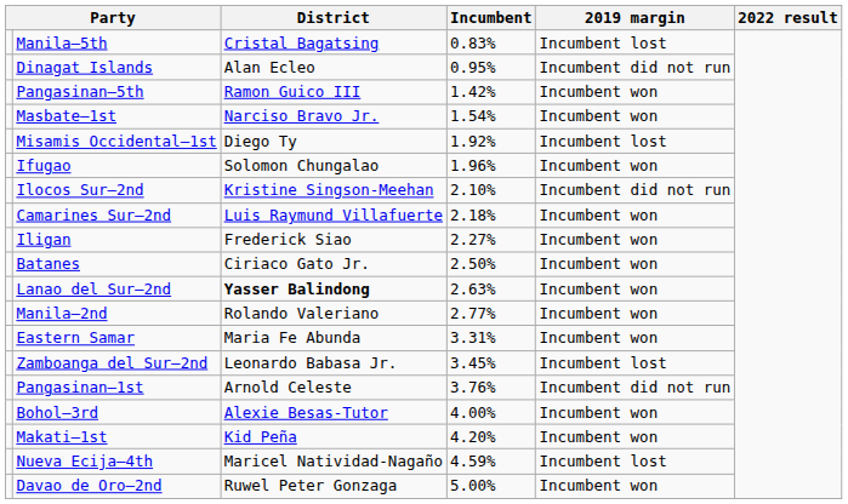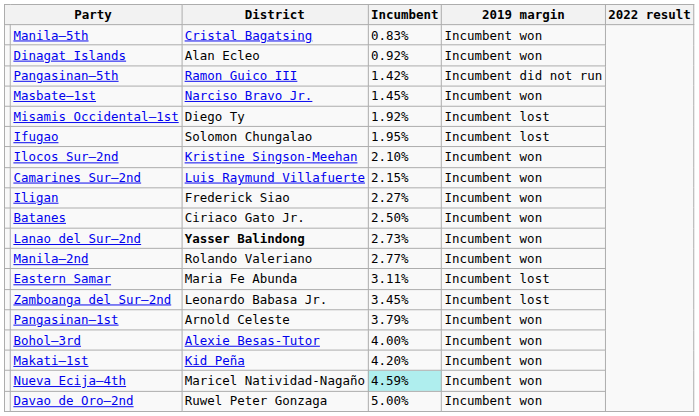 <table class="wikitable">
 <tr>
 <th colspan="2">Party</th>
 <th>District</th>
 <th>Incumbent</th>
 <th>2019 margin</th>
 <th>2022 result</th>
 </tr>
 <tr>
 <td></td>
 <td><a href='#'>Manila–5th</a></td>
 <td><a href='#'>Cristal Bagatsing</a></td>
 <td>0.83%</td>
-<td>Incumbent lost</td>
+<td>Incumbent won</td>
 </tr>
 <tr>
 <td></td>
 <td><a href='#'>Dinagat Islands</a></td>
 <td>Alan Ecleo</td>
-<td>0.95%</td>
-<td>Incumbent did not run</td>
+<td>0.92%</td>
+<td>Incumbent won</td>
 </tr>
 <tr>
 <td></td>
 <td><a href='#'>Pangasinan–5th</a></td>
 <td><a href='#'>Ramon Guico III</a></td>
 <td>1.42%</td>
-<td>Incumbent won</td>
+<td>Incumbent did not run</td>
 </tr>
 <tr>
 <td></td>
 <td><a href='#'>Masbate–1st</a></td>
 <td><a href='#'>Narciso Bravo Jr.</a></td>
-<td>1.54%</td>
+<td>1.45%</td>
 <td>Incumbent won</td>
 </tr>
 <tr>
 <td></td>
 <td><a href='#'>Misamis Occidental–1st</a></td>
 <td>Diego Ty</td>
 <td>1.92%</td>
 <td>Incumbent lost</td>
 </tr>
 <tr>
 <td></td>
 <td><a href='#'>Ifugao</a></td>
 <td>Solomon Chungalao</td>
-<td>1.96%</td>
-<td>Incumbent won</td>
+<td>1.95%</td>
+<td>Incumbent lost</td>
 </tr>
 <tr>
 <td></td>
 <td><a href='#'>Ilocos Sur–2nd</a></td>
 <td><a href='#'>Kristine Singson-Meehan</a></td>
 <td>2.10%</td>
-<td>Incumbent did not run</td>
+<td>Incumbent won</td>
 </tr>
 <tr>
 <td></td>
 <td><a href='#'>Camarines Sur–2nd</a></td>
 <td><a href='#'>Luis Raymund Villafuerte</a></td>
-<td>2.18%</td>
+<td>2.15%</td>
 <td>Incumbent won</td>
 </tr>
 <tr>
 <td></td>
 <td><a href='#'>Iligan</a></td>
 <td>Frederick Siao</td>
 <td>2.27%</td>
 <td>Incumbent won</td>
 </tr>
 <tr>
 <td></td>
 <td><a href='#'>Batanes</a></td>
 <td>Ciriaco Gato Jr.</td>
 <td>2.50%</td>
 <td>Incumbent won</td>
 </tr>
 <tr>
 <td></td>
 <td><a href='#'>Lanao del Sur–2nd</a></td>
 <td><strong>Yasser Balindong</strong></td>
-<td>2.63%</td>
+<td>2.73%</td>
 <td>Incumbent won</td>
 </tr>
 <tr>
 <td></td>
 <td><a href='#'>Manila–2nd</a></td>
 <td>Rolando Valeriano</td>
 <td>2.77%</td>
 <td>Incumbent won</td>
 </tr>
 <tr>
 <td></td>
 <td><a href='#'>Eastern Samar</a></td>
 <td>Maria Fe Abunda</td>
-<td>3.31%</td>
-<td>Incumbent won</td>
+<td>3.11%</td>
+<td>Incumbent lost</td>
 </tr>
 <tr>
 <td></td>
 <td><a href='#'>Zamboanga del Sur–2nd</a></td>
 <td>Leonardo Babasa Jr.</td>
 <td>3.45%</td>
 <td>Incumbent lost</td>
 </tr>
 <tr>
 <td></td>
 <td><a href='#'>Pangasinan–1st</a></td>
 <td>Arnold Celeste</td>
-<td>3.76%</td>
-<td>Incumbent did not run</td>
+<td>3.79%</td>
+<td>Incumbent won</td>
 </tr>
 <tr>
 <td></td>
 <td><a href='#'>Bohol–3rd</a></td>
 <td><a href='#'>Alexie Besas-Tutor</a></td>
 <td>4.00%</td>
 <td>Incumbent won</td>
 </tr>
 <tr>
 <td></td>
 <td><a href='#'>Makati–1st</a></td>
 <td><a href='#'>Kid Peña</a></td>
 <td>4.20%</td>
 <td>Incumbent won</td>
 </tr>
 <tr>
 <td></td>
 <td><a href='#'>Nueva Ecija–4th</a></td>
 <td>Maricel Natividad-Nagaño</td>
-<td>4.59%</td>
-<td>Incumbent lost</td>
+<td style="background: paleturquoise;">4.59%</td>
+<td>Incumbent won</td>
 </tr>
 <tr>
 <td></td>
 <td><a href='#'>Davao de Oro–2nd</a></td>
 <td>Ruwel Peter Gonzaga</td>
 <td>5.00%</td>
 <td>Incumbent won</td>
 </tr>
 </table>
